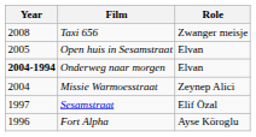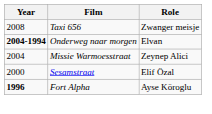 <table class="wikitable" style="font-size: 90%;">
 <tr>
 <th>Year</th>
 <th>Film</th>
 <th>Role</th>
 </tr>
 <tr>
 <td>2008</td>
 <td><em>Taxi 656</em></td>
 <td>Zwanger meisje</td>
 </tr>
 <tr>
-<td>2005</td>
-<td><em>Open huis in Sesamstraat</em></td>
-<td>Elvan</td>
-</tr>
-<tr>
 <td><strong>2004-1994</strong></td>
 <td><em>Onderweg naar morgen</em></td>
 <td>Elvan</td>
 </tr>
 <tr>
 <td>2004</td>
 <td><em>Missie Warmoesstraat</em></td>
 <td>Zeynep Alici</td>
 </tr>
 <tr>
-<td>1997</td>
+<td>2000</td>
 <td><em><a href='#'>Sesamstraat</a></em></td>
 <td>Elif Özal</td>
 </tr>
 <tr>
-<td>1996</td>
+<td><strong>1996</strong></td>
 <td><em>Fort Alpha</em></td>
 <td>Ayse Köroglu</td>
 </tr>
 </table>
